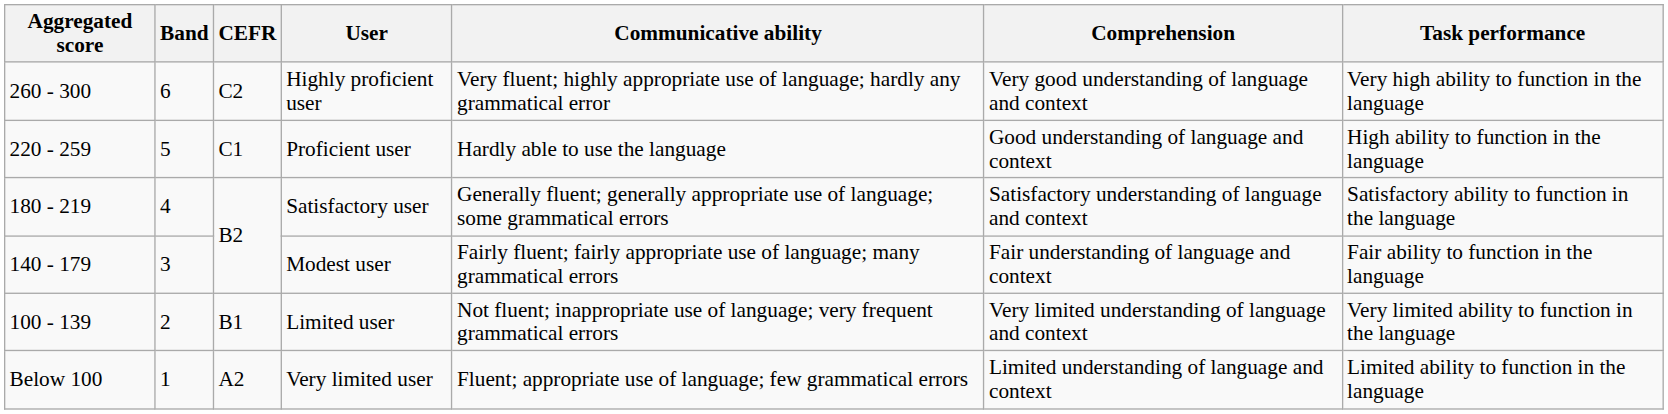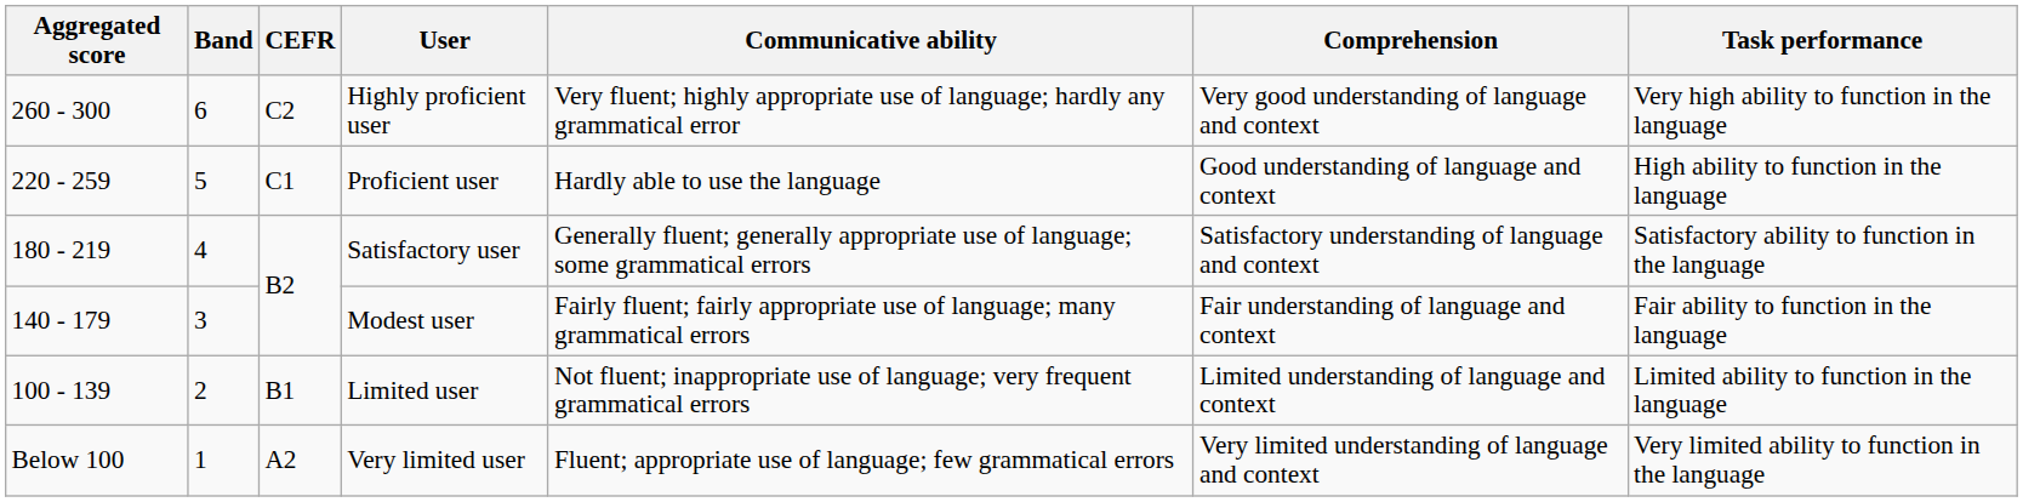 <table class="wikitable">
 <tr>
 <th>Aggregated score</th>
 <th>Band</th>
 <th>CEFR</th>
 <th>User</th>
 <th>Communicative ability</th>
 <th>Comprehension</th>
 <th>Task performance</th>
 </tr>
 <tr>
 <td>260 - 300</td>
 <td>6</td>
 <td>C2</td>
 <td>Highly proficient user</td>
 <td>Very fluent; highly appropriate use of language; hardly any grammatical error</td>
 <td>Very good understanding of language and context</td>
 <td>Very high ability to function in the language</td>
 </tr>
 <tr>
 <td>220 - 259</td>
 <td>5</td>
 <td>C1</td>
 <td>Proficient user</td>
 <td>Hardly able to use the language</td>
 <td>Good understanding of language and context</td>
 <td>High ability to function in the language</td>
 </tr>
 <tr>
 <td>180 - 219</td>
 <td>4</td>
 <td rowspan="2">B2</td>
 <td>Satisfactory user</td>
 <td>Generally fluent; generally appropriate use of language; some grammatical errors</td>
 <td>Satisfactory understanding of language and context</td>
 <td>Satisfactory ability to function in the language</td>
 </tr>
 <tr>
 <td>140 - 179</td>
 <td>3</td>
 <td>Modest user</td>
 <td>Fairly fluent; fairly appropriate use of language; many grammatical errors</td>
 <td>Fair understanding of language and context</td>
 <td>Fair ability to function in the language</td>
 </tr>
 <tr>
 <td>100 - 139</td>
 <td>2</td>
 <td>B1</td>
 <td>Limited user</td>
 <td>Not fluent; inappropriate use of language; very frequent grammatical errors</td>
-<td>Very limited understanding of language and context</td>
-<td>Very limited ability to function in the language</td>
+<td>Limited understanding of language and context</td>
+<td>Limited ability to function in the language</td>
 </tr>
 <tr>
 <td>Below 100</td>
 <td>1</td>
 <td>A2</td>
 <td>Very limited user</td>
 <td>Fluent; appropriate use of language; few grammatical errors</td>
-<td>Limited understanding of language and context</td>
-<td>Limited ability to function in the language</td>
+<td>Very limited understanding of language and context</td>
+<td>Very limited ability to function in the language</td>
 </tr>
 </table>
